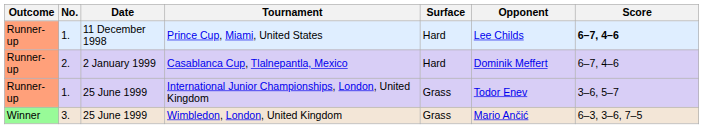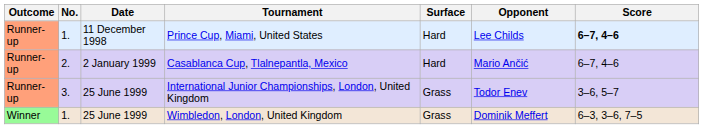 <table class="sortable wikitable">
 <tr>
 <th width=75>Outcome</th>
 <th width=20>No.</th>
 <th width=120>Date</th>
 <th width=380>Tournament</th>
 <th width=70>Surface</th>
 <th width=150>Opponent</th>
 <th width=180 class=unsortable>Score</th>
 </tr>
 <tr bgcolor=dfeeff>
 <td bgcolor=FFA07A>Runner-up</td>
 <td>1.</td>
 <td>11 December 1998</td>
 <td><a href='#'>Prince Cup</a>, <a href='#'>Miami</a>, United States</td>
 <td>Hard</td>
 <td> <a href='#'>Lee Childs</a></td>
 <td><strong>6–7, 4–6</strong></td>
 </tr>
 <tr bgcolor=d8cef6>
 <td bgcolor=FFA07A>Runner-up</td>
 <td>2.</td>
 <td>2 January 1999</td>
 <td><a href='#'>Casablanca Cup</a>, <a href='#'>Tlalnepantla, Mexico</a></td>
 <td>Hard</td>
-<td> <a href='#'>Dominik Meffert</a></td>
+<td> <a href='#'>Mario Ančić</a></td>
 <td>6–7, 4–6</td>
 </tr>
 <tr bgcolor=d8cef6>
 <td bgcolor=FFA07A>Runner-up</td>
-<td>1.</td>
+<td>3.</td>
 <td>25 June 1999</td>
 <td><a href='#'>International Junior Championships</a>, <a href='#'>London</a>, United Kingdom</td>
 <td>Grass</td>
 <td> <a href='#'>Todor Enev</a></td>
 <td>3–6, 5–7</td>
 </tr>
 <tr bgcolor=F3E6D7>
 <td bgcolor=98FB98>Winner</td>
-<td>3.</td>
+<td>1.</td>
 <td>25 June 1999</td>
 <td><a href='#'>Wimbledon</a>, <a href='#'>London</a>, United Kingdom</td>
 <td>Grass</td>
-<td> <a href='#'>Mario Ančić</a></td>
+<td> <a href='#'>Dominik Meffert</a></td>
 <td>6–3, 3–6, 7–5</td>
 </tr>
 </table>
